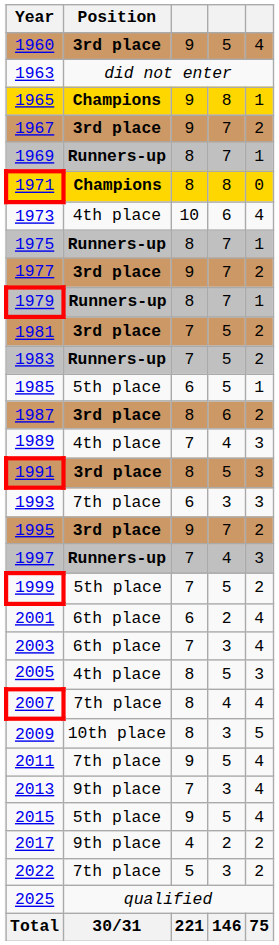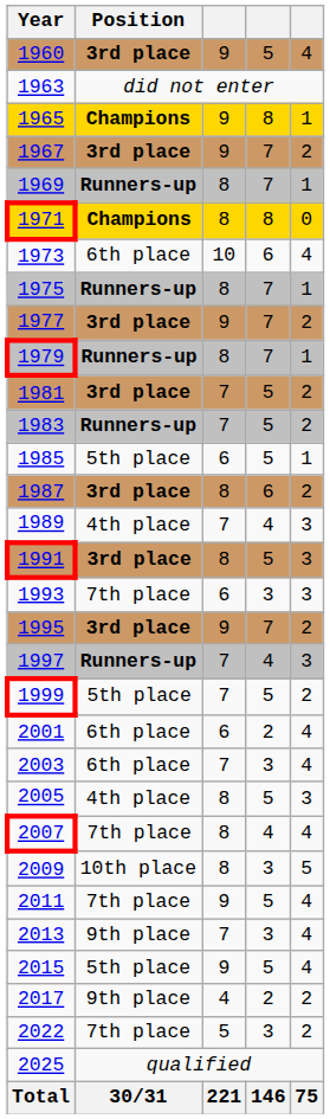 <table class="wikitable" style="text-align: center;font-size:90%;">
 <tr>
 <th>Year</th>
 <th>Position</th>
 <th></th>
 <th></th>
 <th></th>
 </tr>
 <tr bgcolor="#cc9966">
 <td> <a href='#'>1960</a></td>
 <td><strong>3rd place</strong></td>
 <td>9</td>
 <td>5</td>
 <td>4</td>
 </tr>
 <tr>
 <td> <a href='#'>1963</a></td>
 <td colspan=4><em>did not enter</em></td>
 </tr>
 <tr bgcolor=gold>
 <td> <a href='#'>1965</a></td>
 <td><strong>Champions</strong></td>
 <td>9</td>
 <td>8</td>
 <td>1</td>
 </tr>
 <tr bgcolor="#cc9966">
 <td> <a href='#'>1967</a></td>
 <td><strong>3rd place</strong></td>
 <td>9</td>
 <td>7</td>
 <td>2</td>
 </tr>
 <tr bgcolor=silver>
 <td> <a href='#'>1969</a></td>
 <td><strong>Runners-up</strong></td>
 <td>8</td>
 <td>7</td>
 <td>1</td>
 </tr>
 <tr bgcolor=gold>
 <td style="border: 3px solid red"> <a href='#'>1971</a></td>
 <td><strong>Champions</strong></td>
 <td>8</td>
 <td>8</td>
 <td>0</td>
 </tr>
 <tr>
 <td> <a href='#'>1973</a></td>
-<td>4th place</td>
+<td>6th place</td>
 <td>10</td>
 <td>6</td>
 <td>4</td>
 </tr>
 <tr bgcolor=silver>
 <td> <a href='#'>1975</a></td>
 <td><strong>Runners-up</strong></td>
 <td>8</td>
 <td>7</td>
 <td>1</td>
 </tr>
 <tr bgcolor="#cc9966">
 <td> <a href='#'>1977</a></td>
 <td><strong>3rd place</strong></td>
 <td>9</td>
 <td>7</td>
 <td>2</td>
 </tr>
 <tr bgcolor=silver>
 <td style="border: 3px solid red"> <a href='#'>1979</a></td>
 <td><strong>Runners-up</strong></td>
 <td>8</td>
 <td>7</td>
 <td>1</td>
 </tr>
 <tr bgcolor="#cc9966">
 <td> <a href='#'>1981</a></td>
 <td><strong>3rd place</strong></td>
 <td>7</td>
 <td>5</td>
 <td>2</td>
 </tr>
 <tr bgcolor=silver>
 <td> <a href='#'>1983</a></td>
 <td><strong>Runners-up</strong></td>
 <td>7</td>
 <td>5</td>
 <td>2</td>
 </tr>
 <tr>
 <td> <a href='#'>1985</a></td>
 <td>5th place</td>
 <td>6</td>
 <td>5</td>
 <td>1</td>
 </tr>
 <tr bgcolor="#cc9966">
 <td> <a href='#'>1987</a></td>
 <td><strong>3rd place</strong></td>
 <td>8</td>
 <td>6</td>
 <td>2</td>
 </tr>
 <tr>
 <td> <a href='#'>1989</a></td>
 <td>4th place</td>
 <td>7</td>
 <td>4</td>
 <td>3</td>
 </tr>
 <tr bgcolor="#cc9966">
 <td style="border: 3px solid red"> <a href='#'>1991</a></td>
 <td><strong>3rd place</strong></td>
 <td>8</td>
 <td>5</td>
 <td>3</td>
 </tr>
 <tr>
 <td> <a href='#'>1993</a></td>
 <td>7th place</td>
 <td>6</td>
 <td>3</td>
 <td>3</td>
 </tr>
 <tr bgcolor="#cc9966">
 <td> <a href='#'>1995</a></td>
 <td><strong>3rd place</strong></td>
 <td>9</td>
 <td>7</td>
 <td>2</td>
 </tr>
 <tr bgcolor=silver>
 <td> <a href='#'>1997</a></td>
 <td><strong>Runners-up</strong></td>
 <td>7</td>
 <td>4</td>
 <td>3</td>
 </tr>
 <tr>
 <td style="border: 3px solid red"> <a href='#'>1999</a></td>
 <td>5th place</td>
 <td>7</td>
 <td>5</td>
 <td>2</td>
 </tr>
 <tr>
 <td> <a href='#'>2001</a></td>
 <td>6th place</td>
 <td>6</td>
 <td>2</td>
 <td>4</td>
 </tr>
 <tr>
 <td> <a href='#'>2003</a></td>
 <td>6th place</td>
 <td>7</td>
 <td>3</td>
 <td>4</td>
 </tr>
 <tr>
 <td> <a href='#'>2005</a></td>
 <td>4th place</td>
 <td>8</td>
 <td>5</td>
 <td>3</td>
 </tr>
 <tr>
 <td style="border: 3px solid red"> <a href='#'>2007</a></td>
 <td>7th place</td>
 <td>8</td>
 <td>4</td>
 <td>4</td>
 </tr>
 <tr>
 <td> <a href='#'>2009</a></td>
 <td>10th place</td>
 <td>8</td>
 <td>3</td>
 <td>5</td>
 </tr>
 <tr>
 <td> <a href='#'>2011</a></td>
 <td>7th place</td>
 <td>9</td>
 <td>5</td>
 <td>4</td>
 </tr>
 <tr>
 <td> <a href='#'>2013</a></td>
 <td>9th place</td>
 <td>7</td>
 <td>3</td>
 <td>4</td>
 </tr>
 <tr>
 <td> <a href='#'>2015</a></td>
 <td>5th place</td>
 <td>9</td>
 <td>5</td>
 <td>4</td>
 </tr>
 <tr>
 <td> <a href='#'>2017</a></td>
 <td>9th place</td>
 <td>4</td>
 <td>2</td>
 <td>2</td>
 </tr>
 <tr>
 <td> <a href='#'>2022</a></td>
 <td>7th place</td>
 <td>5</td>
 <td>3</td>
 <td>2</td>
 </tr>
 <tr>
 <td> <a href='#'>2025</a></td>
 <td colspan=4><em>qualified</em></td>
 </tr>
 <tr>
 <th>Total</th>
 <th>30/31</th>
 <th>221</th>
 <th>146</th>
 <th>75</th>
 </tr>
 </table>
